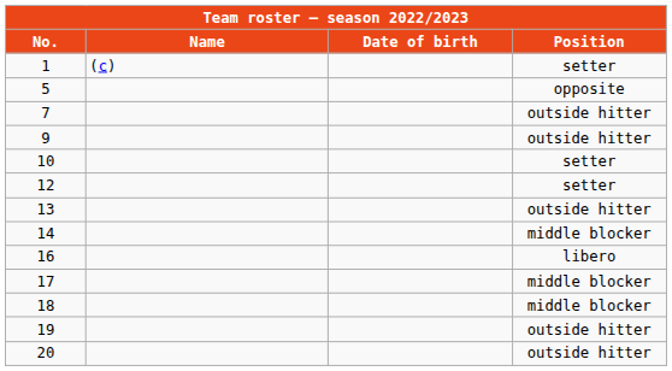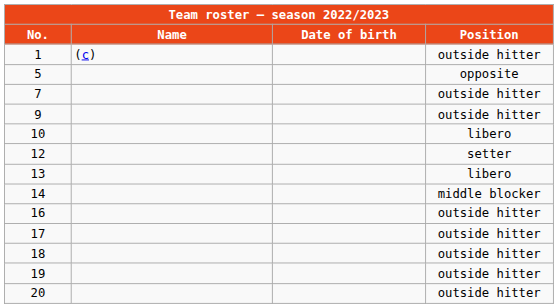 <table class="wikitable collapsible sortable" style="font-size:100%; text-align:center;">
 <tr>
 <th style="color:#FFFFFF; background-color:#eb4618" colspan=6>Team roster – season 2022/2023</th>
 </tr>
 <tr>
 <th style="color:#FFFFFF; background-color:#eb4618; width:5em">No.</th>
 <th style="color:#FFFFFF; background-color:#eb4618; width:16em">Name</th>
 <th style="color:#FFFFFF; background-color:#eb4618; width:12em">Date of birth</th>
 <th style="color:#FFFFFF; background-color:#eb4618; width:10em">Position</th>
 </tr>
 <tr>
 <td>1</td>
 <td align=left>  (<a href='#'>c</a>)</td>
 <td align=right></td>
-<td>setter</td>
+<td>outside hitter</td>
 </tr>
 <tr>
 <td>5</td>
 <td align=left> </td>
 <td align=right></td>
 <td>opposite</td>
 </tr>
 <tr>
 <td>7</td>
 <td align=left> </td>
 <td align=right></td>
 <td>outside hitter</td>
 </tr>
 <tr>
 <td>9</td>
 <td align=left> </td>
 <td align=right></td>
 <td>outside hitter</td>
 </tr>
 <tr>
 <td>10</td>
 <td align=left> </td>
 <td align=right></td>
-<td>setter</td>
+<td>libero</td>
 </tr>
 <tr>
 <td>12</td>
 <td align=left> </td>
 <td align=right></td>
 <td>setter</td>
 </tr>
 <tr>
 <td>13</td>
 <td align=left> </td>
 <td align=right></td>
-<td>outside hitter</td>
+<td>libero</td>
 </tr>
 <tr>
 <td>14</td>
 <td align=left> </td>
 <td align=right></td>
 <td>middle blocker</td>
 </tr>
 <tr>
 <td>16</td>
 <td align=left> </td>
 <td align=right></td>
-<td>libero</td>
+<td>outside hitter</td>
 </tr>
 <tr>
 <td>17</td>
 <td align=left> </td>
 <td align=right></td>
-<td>middle blocker</td>
+<td>outside hitter</td>
 </tr>
 <tr>
 <td>18</td>
 <td align=left> </td>
 <td align=right></td>
-<td>middle blocker</td>
+<td>outside hitter</td>
 </tr>
 <tr>
 <td>19</td>
 <td align=left> </td>
 <td align=right></td>
 <td>outside hitter</td>
 </tr>
 <tr>
 <td>20</td>
 <td align=left> </td>
 <td align=right></td>
 <td>outside hitter</td>
 </tr>
 </table>
